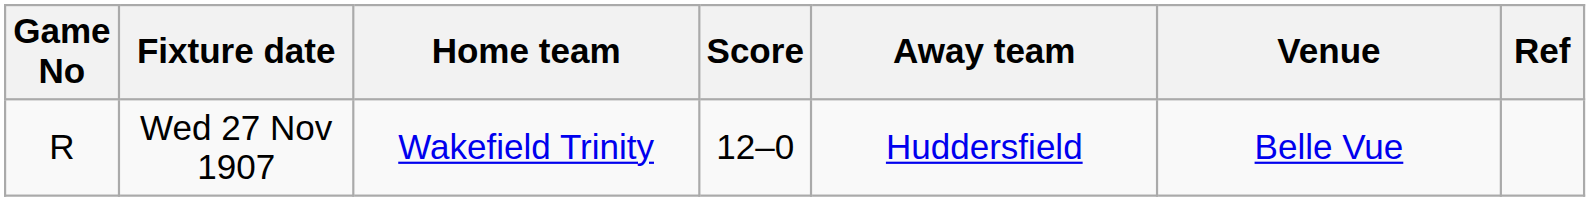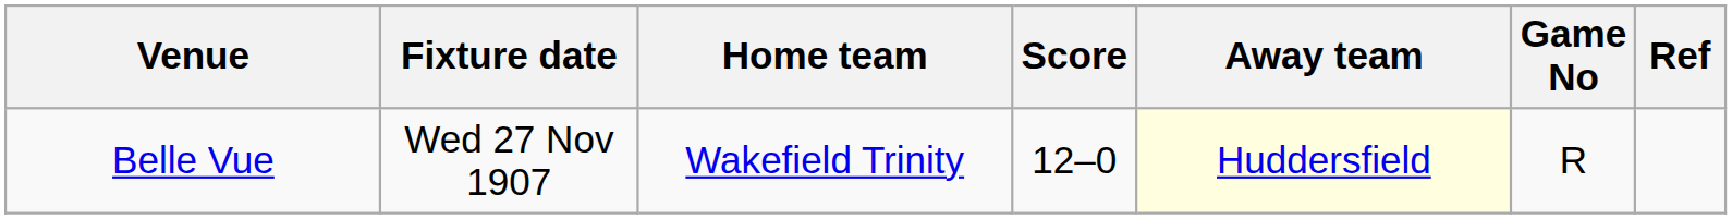 <table class="wikitable" style="text-align:center;">
 <tr>
-<th width=20 abbr="No">Game No</th>
+<th width=150 abbr="Venue">Venue</th>
 <th width=100 abbr="Date">Fixture date</th>
 <th width=150 abbr="Home team">Home team</th>
 <th width=20 abbr="Score">Score</th>
 <th width=150 abbr="Away team">Away team</th>
-<th width=150 abbr="Venue">Venue</th>
+<th width=20 abbr="No">Game No</th>
 <th width=30 abbr="Ref">Ref</th>
 </tr>
 <tr>
-<td>R</td>
+<td><a href='#'>Belle Vue</a></td>
 <td>Wed 27 Nov 1907</td>
 <td><a href='#'>Wakefield Trinity</a></td>
 <td>12–0</td>
-<td><a href='#'>Huddersfield</a></td>
-<td><a href='#'>Belle Vue</a></td>
+<td style="background: lightyellow;"><a href='#'>Huddersfield</a></td>
+<td>R</td>
 <td></td>
 </tr>
 </table>
